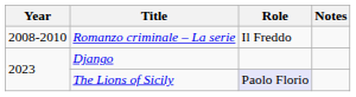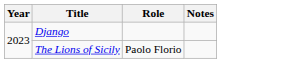 <table class="wikitable sortable">
 <tr>
 <th>Year</th>
 <th>Title</th>
 <th>Role</th>
 <th class="unsortable">Notes</th>
-</tr>
-<tr>
-<td>2008-2010</td>
-<td><em><a href='#'>Romanzo criminale – La serie</a></em></td>
-<td>Il Freddo</td>
-<td></td>
 </tr>
 <tr>
 <td rowspan="2">2023</td>
 <td><em><a href='#'>Django</a></em></td>
 <td></td>
 <td></td>
 </tr>
 <tr>
 <td><em><a href='#'>The Lions of Sicily</a></em></td>
-<td style="background: lavender;">Paolo Florio</td>
+<td>Paolo Florio</td>
 <td></td>
 </tr>
 </table>
